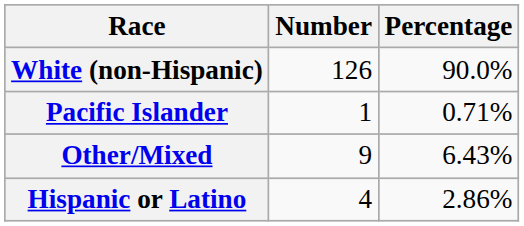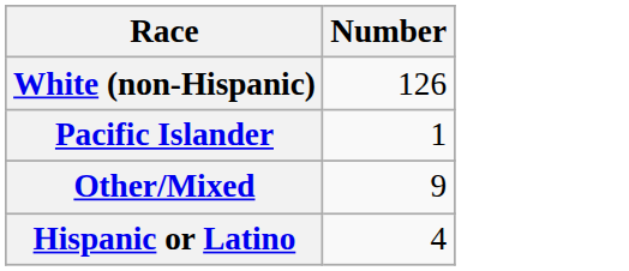 <table class="wikitable" style="text-align:right">
 <tr>
 <th scope="col">Race</th>
 <th scope="col">Number</th>
-<th scope="col">Percentage</th>
 </tr>
 <tr>
 <th scope="row"><a href='#'>White</a> (non-Hispanic)</th>
 <td>126</td>
-<td>90.0%</td>
 </tr>
 <tr>
 <th scope="row"><a href='#'>Pacific Islander</a></th>
 <td>1</td>
-<td>0.71%</td>
 </tr>
 <tr>
 <th scope="row"><a href='#'>Other/Mixed</a></th>
 <td>9</td>
-<td>6.43%</td>
 </tr>
 <tr>
 <th scope="row"><a href='#'>Hispanic</a> or <a href='#'>Latino</a></th>
 <td>4</td>
-<td>2.86%</td>
 </tr>
 </table>
